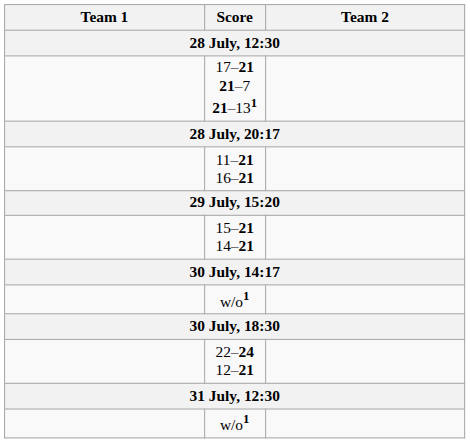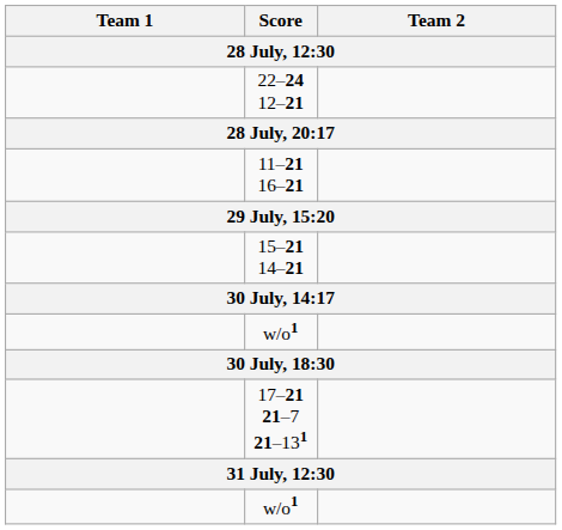 <table class="wikitable" style="text-align: center; font-size:90% ">
 <tr>
 <th align="right" width="180">Team 1</th>
 <th width="50">Score</th>
 <th align="left" width="180">Team 2</th>
 </tr>
 <tr>
 <th colspan=3>28 July, 12:30</th>
 </tr>
 <tr>
-<td align=right><strong></strong></td>
-<td align=center>17–<strong>21</strong><br><strong>21</strong>–7<br><strong>21</strong>–13<sup><strong>1</strong></sup></td>
-<td align=left></td>
+<td align=right></td>
+<td align=center>22–<strong>24</strong><br>12–<strong>21</strong></td>
+<td align=left><strong></strong></td>
 </tr>
 <tr>
 <th colspan=3>28 July, 20:17</th>
 </tr>
 <tr>
 <td align=right></td>
 <td align=center>11–<strong>21</strong><br>16–<strong>21</strong></td>
 <td align=left><strong></strong></td>
 </tr>
 <tr>
 <th colspan=3>29 July, 15:20</th>
 </tr>
 <tr>
 <td align=right></td>
 <td align=center>15–<strong>21</strong><br>14–<strong>21</strong></td>
 <td align=left><strong></strong></td>
 </tr>
 <tr>
 <th colspan=3>30 July, 14:17</th>
 </tr>
 <tr>
 <td align=right><strong></strong></td>
 <td align=center>w/o<sup><strong>1</strong></sup></td>
 <td align=left></td>
 </tr>
 <tr>
 <th colspan=3>30 July, 18:30</th>
 </tr>
 <tr>
-<td align=right></td>
-<td align=center>22–<strong>24</strong><br>12–<strong>21</strong></td>
-<td align=left><strong></strong></td>
+<td align=right><strong></strong></td>
+<td align=center>17–<strong>21</strong><br><strong>21</strong>–7<br><strong>21</strong>–13<sup><strong>1</strong></sup></td>
+<td align=left></td>
 </tr>
 <tr>
 <th colspan=3>31 July, 12:30</th>
 </tr>
 <tr>
 <td align=right><strong></strong></td>
 <td align=center>w/o<sup><strong>1</strong></sup></td>
 <td align=left></td>
 </tr>
 </table>
